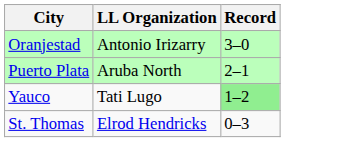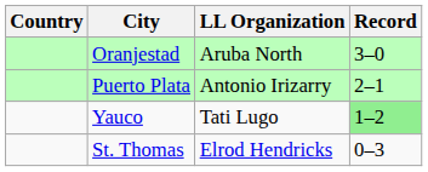 <table class="wikitable">
 <tr>
+<th>Country</th>
 <th>City</th>
 <th>LL Organization</th>
 <th>Record</th>
 </tr>
 <tr bgcolor=#bbffbb>
+<td><strong></strong></td>
 <td><a href='#'>Oranjestad</a></td>
-<td>Antonio Irizarry</td>
+<td>Aruba North</td>
 <td>3–0</td>
 </tr>
 <tr bgcolor=#bbffbb>
+<td><strong></strong></td>
 <td><a href='#'>Puerto Plata</a></td>
-<td>Aruba North</td>
+<td>Antonio Irizarry</td>
 <td>2–1</td>
 </tr>
 <tr>
+<td><strong></strong></td>
 <td><a href='#'>Yauco</a></td>
 <td>Tati Lugo</td>
 <td style="background: lightgreen;">1–2</td>
 </tr>
 <tr>
+<td><strong></strong></td>
 <td><a href='#'>St. Thomas</a></td>
 <td><a href='#'>Elrod Hendricks</a></td>
 <td>0–3</td>
 </tr>
 </table>
